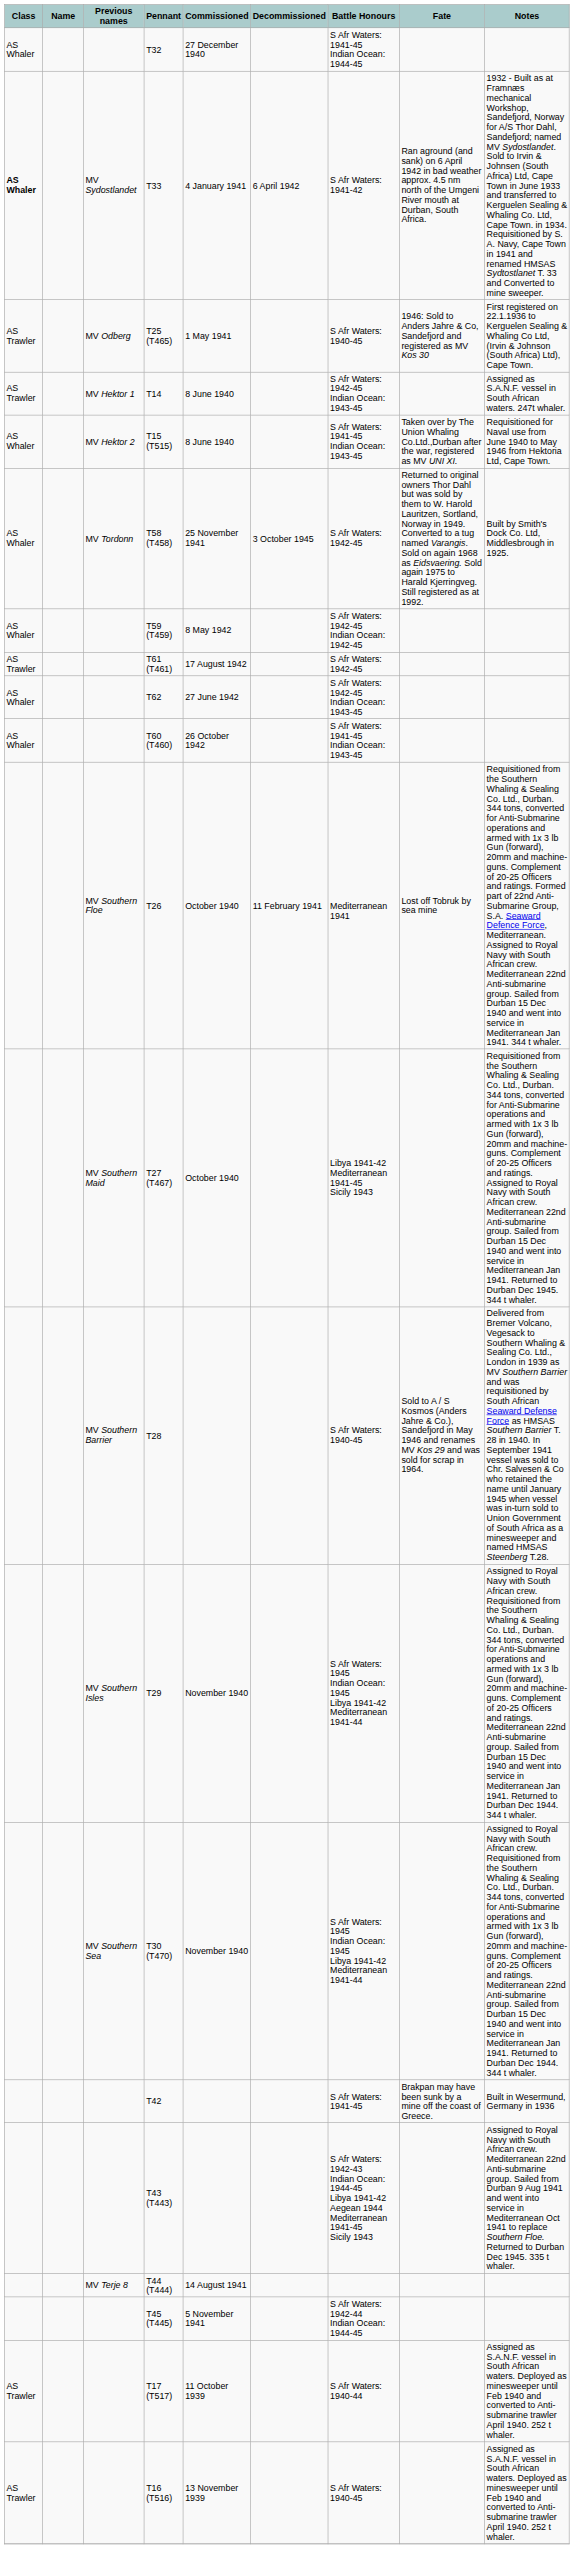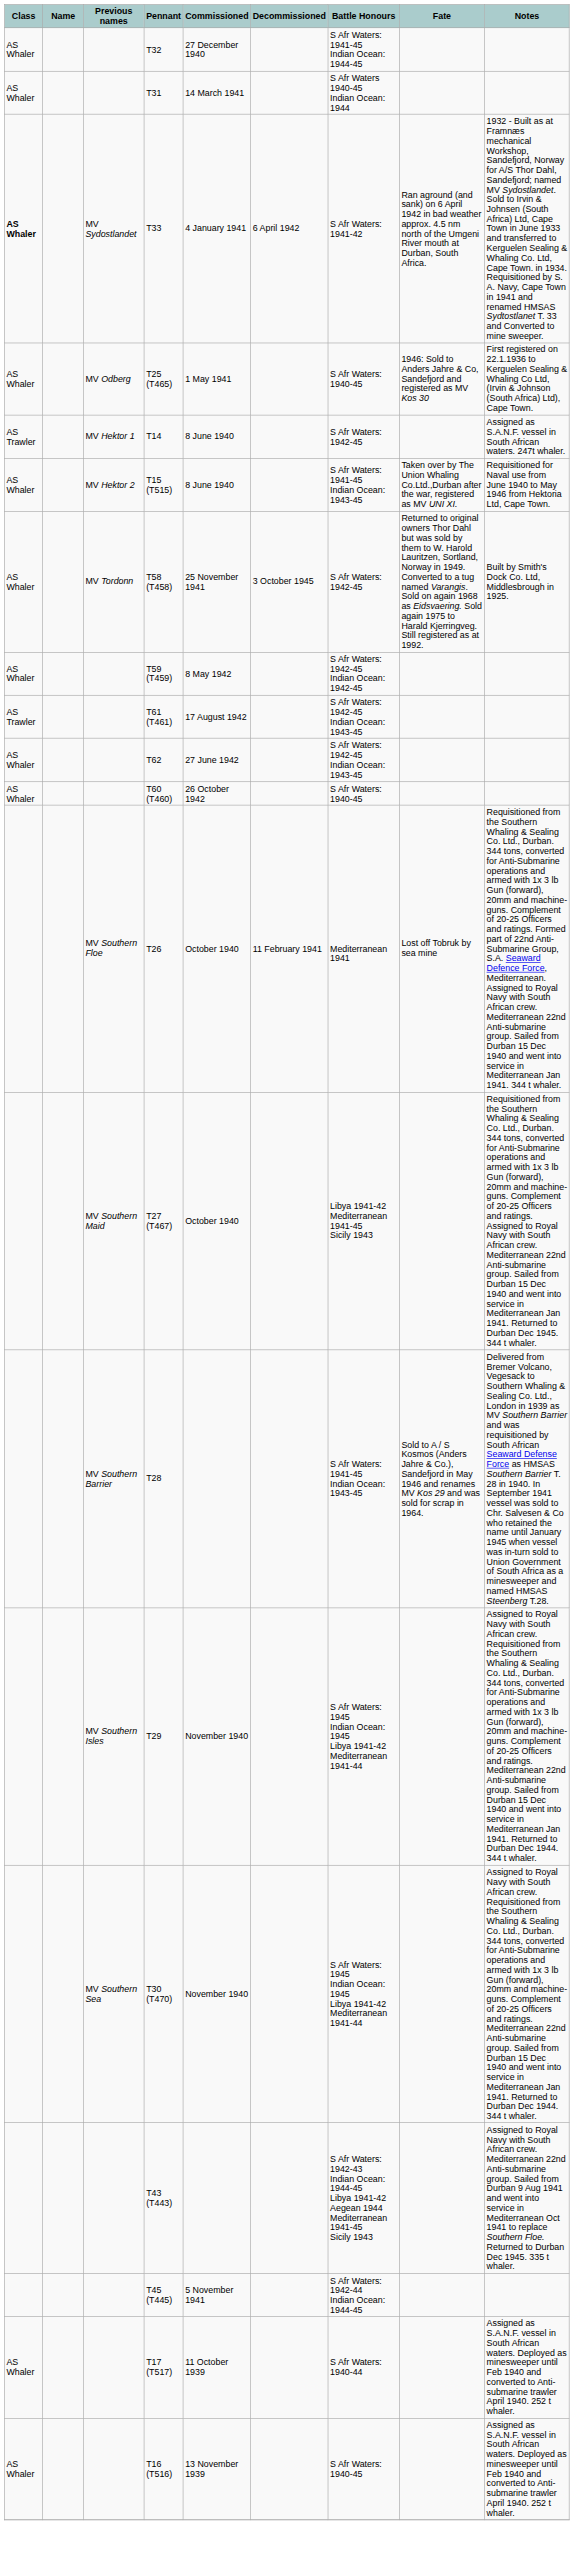 <table class="wikitable sortable" style="font-style: normal; font-size: 85%">
 <tr>
 <th style="width:8%; background-color:#aacccc">Class</th>
 <th style="width:10%; background-color:#aacccc">Name</th>
 <th style="width:12%; background-color:#aacccc" class=unsortable>Previous names</th>
 <th style="width:5%; background-color:#aacccc">Pennant</th>
 <th style="width:5%; background-color:#aacccc">Commissioned</th>
 <th style="width:5%; background-color:#aacccc">Decommissioned</th>
 <th style="width:15%; background-color:#aacccc">Battle Honours</th>
 <th style="width:20%; background-color:#aacccc" class=unsortable>Fate</th>
 <th style="width:20%; background-color:#aacccc" class=unsortable>Notes</th>
 </tr>
 <tr>
 <td>AS Whaler</td>
 <td></td>
 <td></td>
 <td>T32</td>
 <td>27 December 1940</td>
 <td></td>
 <td>S Afr Waters: 1941-45<br>Indian Ocean: 1944-45</td>
 <td></td>
 <td></td>
 </tr>
 <tr>
+<td>AS Whaler</td>
+<td></td>
+<td></td>
+<td>T31</td>
+<td>14 March 1941</td>
+<td></td>
+<td>S Afr Waters 1940-45<br>Indian Ocean: 1944</td>
+<td></td>
+<td></td>
+</tr>
+<tr>
 <td><strong>AS Whaler</strong></td>
 <td></td>
 <td>MV <em>Sydostlandet</em></td>
 <td>T33</td>
 <td>4 January 1941</td>
 <td>6 April 1942</td>
 <td>S Afr Waters: 1941-42</td>
 <td>Ran aground (and sank) on 6 April 1942 in bad weather approx. 4.5 nm north of the Umgeni River mouth at Durban, South Africa.</td>
 <td>1932 - Built as at Framnæs mechanical Workshop, Sandefjord, Norway for A/S Thor Dahl, Sandefjord; named MV <em>Sydostlandet</em>.  Sold to Irvin & Johnsen (South Africa) Ltd, Cape Town in June 1933 and transferred to Kerguelen Sealing & Whaling Co. Ltd, Cape Town. in 1934.  Requisitioned by S. A. Navy, Cape Town in 1941 and renamed HMSAS <em>Sydtostlanet</em> T. 33 and Converted to mine sweeper.</td>
 </tr>
 <tr>
-<td>AS Trawler</td>
+<td>AS Whaler</td>
 <td></td>
 <td>MV <em>Odberg</em></td>
 <td>T25 (T465)</td>
 <td>1 May 1941</td>
 <td></td>
 <td>S Afr Waters: 1940-45</td>
 <td>1946: Sold to Anders Jahre & Co, Sandefjord and registered as MV <em>Kos 30</em></td>
 <td>First registered on 22.1.1936 to Kerguelen Sealing & Whaling Co Ltd, (Irvin & Johnson (South Africa) Ltd), Cape Town.</td>
 </tr>
 <tr>
 <td>AS Trawler</td>
 <td></td>
 <td>MV <em>Hektor 1</em></td>
 <td>T14</td>
 <td>8 June 1940</td>
 <td></td>
-<td>S Afr Waters: 1942-45<br>Indian Ocean: 1943-45</td>
+<td>S Afr Waters: 1942-45</td>
 <td></td>
 <td>Assigned as S.A.N.F. vessel in South African waters.  247t whaler.</td>
 </tr>
 <tr>
 <td>AS Whaler</td>
 <td></td>
 <td>MV <em>Hektor 2</em></td>
 <td>T15 (T515)</td>
 <td>8 June 1940</td>
 <td></td>
 <td>S Afr Waters: 1941-45<br>Indian Ocean: 1943-45</td>
 <td>Taken over by The Union Whaling Co.Ltd.,Durban after the war, registered as MV <em>UNI XI.</em></td>
 <td>Requisitioned for Naval use from June 1940 to May 1946 from Hektoria Ltd, Cape Town.</td>
 </tr>
 <tr>
 <td>AS Whaler</td>
 <td></td>
 <td>MV <em>Tordonn</em></td>
 <td>T58 (T458)</td>
 <td>25 November 1941</td>
 <td>3 October 1945</td>
 <td>S Afr Waters: 1942-45</td>
 <td>Returned to original owners Thor Dahl but was sold by them to W. Harold Lauritzen, Sortland, Norway in 1949.  Converted to a tug named <em>Varangis</em>.  Sold on again 1968 as <em>Eidsvaering.</em>  Sold again 1975 to Harald Kjerringveg.  Still registered as at 1992.</td>
 <td>Built by Smith's Dock Co. Ltd, Middlesbrough in 1925.</td>
 </tr>
 <tr>
 <td>AS Whaler</td>
 <td></td>
 <td></td>
 <td>T59 (T459)</td>
 <td>8 May 1942</td>
 <td></td>
 <td>S Afr Waters: 1942-45<br>Indian Ocean: 1942-45</td>
 <td></td>
 <td></td>
 </tr>
 <tr>
 <td>AS Trawler</td>
 <td></td>
 <td></td>
 <td>T61 (T461)</td>
 <td>17 August 1942</td>
 <td></td>
-<td>S Afr Waters: 1942-45</td>
+<td>S Afr Waters: 1942-45<br>Indian Ocean: 1943-45</td>
 <td></td>
 <td></td>
 </tr>
 <tr>
 <td>AS Whaler</td>
 <td></td>
 <td></td>
 <td>T62</td>
 <td>27 June 1942</td>
 <td></td>
 <td>S Afr Waters: 1942-45<br>Indian Ocean: 1943-45</td>
 <td></td>
 <td></td>
 </tr>
 <tr>
 <td>AS Whaler</td>
 <td></td>
 <td></td>
 <td>T60 (T460)</td>
 <td>26 October 1942</td>
 <td></td>
-<td>S Afr Waters: 1941-45<br>Indian Ocean: 1943-45</td>
+<td>S Afr Waters: 1940-45</td>
 <td></td>
 <td></td>
 </tr>
 <tr>
 <td></td>
 <td></td>
 <td>MV <em>Southern Floe</em></td>
 <td>T26</td>
 <td>October 1940</td>
 <td>11 February 1941</td>
 <td><br>Mediterranean 1941</td>
 <td>Lost off Tobruk by sea mine</td>
 <td>Requisitioned from the Southern Whaling & Sealing Co. Ltd., Durban.  344 tons, converted for Anti-Submarine operations and armed with 1x 3 lb Gun (forward), 20mm and machine-guns. Complement of 20-25 Officers and ratings.  Formed part of 22nd Anti-Submarine Group, S.A. <a href='#'>Seaward Defence Force</a>, Mediterranean. Assigned to Royal Navy with South African crew.  Mediterranean 22nd Anti-submarine group.  Sailed from Durban 15 Dec 1940 and went into service in Mediterranean Jan 1941.  344 t whaler.</td>
 </tr>
 <tr>
 <td></td>
 <td></td>
 <td>MV <em>Southern Maid</em></td>
 <td>T27 (T467)</td>
 <td>October 1940</td>
 <td></td>
 <td>Libya 1941-42<br>Mediterranean 1941-45<br>Sicily 1943</td>
 <td></td>
 <td>Requisitioned from the Southern Whaling & Sealing Co. Ltd., Durban.  344 tons, converted for Anti-Submarine operations and armed with 1x 3 lb Gun (forward), 20mm and machine-guns. Complement of 20-25 Officers and ratings.  Assigned to Royal Navy with South African crew.  Mediterranean 22nd Anti-submarine group.  Sailed from Durban 15 Dec 1940 and went into service in Mediterranean Jan 1941.  Returned to Durban Dec 1945.  344 t whaler.</td>
 </tr>
 <tr>
 <td></td>
 <td><br></td>
 <td>MV <em>Southern Barrier</em></td>
 <td>T28</td>
 <td></td>
 <td></td>
-<td>S Afr Waters: 1940-45</td>
+<td>S Afr Waters: 1941-45<br>Indian Ocean: 1943-45</td>
 <td>Sold to A / S Kosmos (Anders Jahre & Co.), Sandefjord in May 1946 and renames MV <em>Kos 29</em> and was sold for scrap in 1964.</td>
 <td>Delivered from Bremer Volcano, Vegesack to Southern Whaling & Sealing Co. Ltd., London in 1939 as MV <em>Southern Barrier</em> and was requisitioned by South African <a href='#'>Seaward Defense Force</a> as HMSAS <em>Southern Barrier</em> T. 28 in 1940.  In September 1941 vessel was sold to Chr. Salvesen & Co who retained the name until January 1945 when vessel was in-turn sold to Union Government of South Africa as a minesweeper and named HMSAS <em>Steenberg</em> T.28.</td>
 </tr>
 <tr>
 <td></td>
 <td></td>
 <td>MV <em>Southern Isles</em></td>
 <td>T29</td>
 <td>November 1940</td>
 <td></td>
 <td>S Afr Waters: 1945<br>Indian Ocean: 1945<br>Libya 1941-42<br>Mediterranean 1941-44</td>
 <td></td>
 <td>Assigned to Royal Navy with South African crew.  Requisitioned from the Southern Whaling & Sealing Co. Ltd., Durban.  344 tons, converted for Anti-Submarine operations and armed with 1x 3 lb Gun (forward), 20mm and machine-guns. Complement of 20-25 Officers and ratings.  Mediterranean 22nd Anti-submarine group.  Sailed from Durban 15 Dec 1940 and went into service in Mediterranean Jan 1941.  Returned to Durban Dec 1944.  344 t whaler.</td>
 </tr>
 <tr>
 <td></td>
 <td></td>
 <td>MV <em>Southern Sea</em></td>
 <td>T30 (T470)</td>
 <td>November 1940</td>
 <td></td>
 <td>S Afr Waters: 1945<br>Indian Ocean: 1945<br>Libya 1941-42<br>Mediterranean 1941-44</td>
 <td></td>
 <td>Assigned to Royal Navy with South African crew.  Requisitioned from the Southern Whaling & Sealing Co. Ltd., Durban.  344 tons, converted for Anti-Submarine operations and armed with 1x 3 lb Gun (forward), 20mm and machine-guns. Complement of 20-25 Officers and ratings.  Mediterranean 22nd Anti-submarine group.  Sailed from Durban 15 Dec 1940 and went into service in Mediterranean Jan 1941.  Returned to Durban Dec 1944. 344 t whaler.</td>
 </tr>
 <tr>
 <td></td>
 <td></td>
 <td></td>
-<td>T42</td>
-<td></td>
-<td></td>
-<td>S Afr Waters: 1941-45</td>
-<td>Brakpan may have been sunk by a mine off the coast of Greece.</td>
-<td>Built in Wesermund, Germany in 1936</td>
-</tr>
-<tr>
-<td></td>
-<td></td>
-<td></td>
 <td>T43 (T443)</td>
 <td></td>
 <td></td>
 <td>S Afr Waters: 1942-43<br>Indian Ocean: 1944-45<br>Libya 1941-42<br>Aegean 1944<br>Mediterranean 1941-45<br>Sicily 1943</td>
 <td></td>
 <td>Assigned to Royal Navy with South African crew.  Mediterranean 22nd Anti-submarine group.  Sailed from Durban 9 Aug 1941 and went into service in Mediterranean Oct 1941 to replace <em>Southern Floe.</em>  Returned to Durban Dec 1945.  335 t whaler.</td>
-</tr>
-<tr>
-<td></td>
-<td></td>
-<td>MV <em>Terje 8</em></td>
-<td>T44 (T444)</td>
-<td>14 August 1941</td>
-<td></td>
-<td></td>
-<td></td>
-<td></td>
 </tr>
 <tr>
 <td></td>
 <td></td>
 <td></td>
 <td>T45 (T445)</td>
 <td>5 November 1941</td>
 <td></td>
 <td>S Afr Waters: 1942-44<br>Indian Ocean: 1944-45</td>
 <td></td>
 <td></td>
 </tr>
 <tr>
-<td>AS Trawler</td>
+<td>AS Whaler</td>
 <td></td>
 <td></td>
 <td>T17 (T517)</td>
 <td>11 October 1939</td>
 <td></td>
 <td>S Afr Waters: 1940-44</td>
 <td></td>
 <td>Assigned as S.A.N.F. vessel in South African waters.  Deployed as minesweeper until Feb 1940 and converted to Anti-submarine trawler April 1940. 252 t whaler.</td>
 </tr>
 <tr>
-<td>AS Trawler</td>
+<td>AS Whaler</td>
 <td></td>
 <td></td>
 <td>T16 (T516)</td>
 <td>13 November 1939</td>
 <td></td>
 <td>S Afr Waters: 1940-45</td>
 <td></td>
 <td>Assigned as S.A.N.F. vessel in South African waters.  Deployed as minesweeper until Feb 1940 and converted to Anti-submarine trawler April 1940. 252 t whaler.</td>
 </tr>
 <tr>
 </tr>
 </table>
